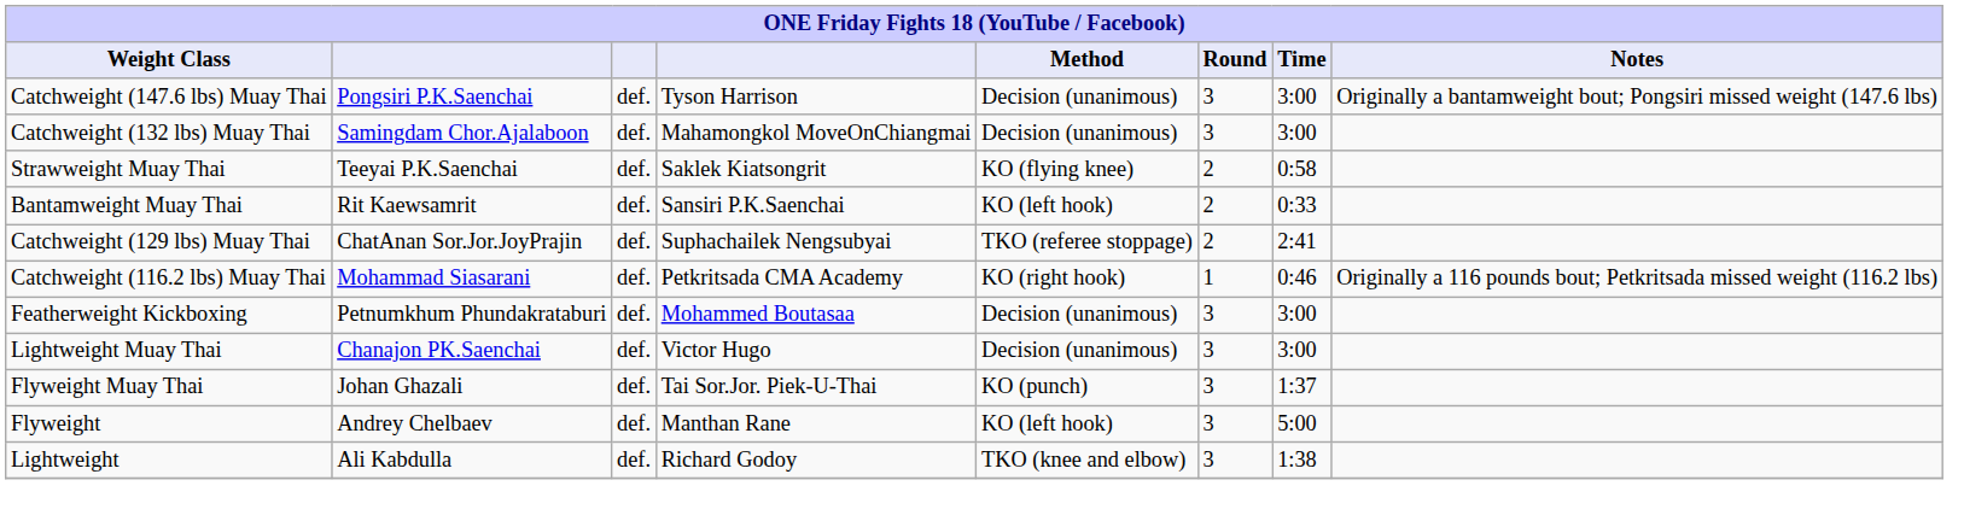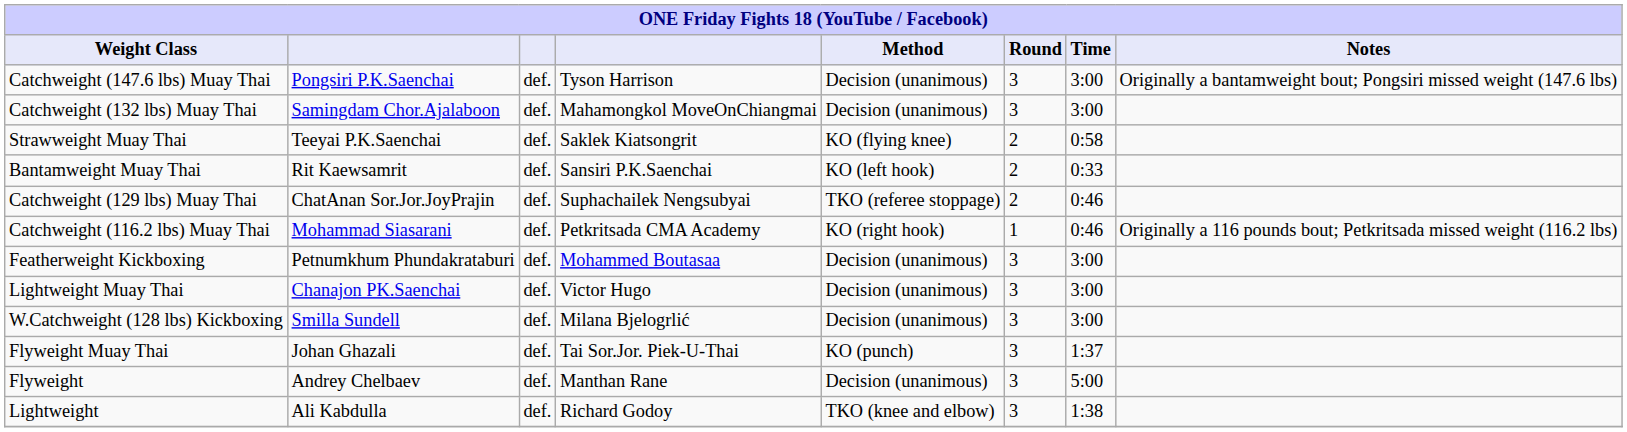 <table class="wikitable" style="font-size: 80%;">
 <tr>
 <th colspan="8" style="background-color: #ccf; color: #000080; text-align: center;"><strong>ONE Friday Fights 18 (YouTube / Facebook)</strong></th>
 </tr>
 <tr>
 <th colspan="1" style="background-color: #E6E8FA; color: #000000; text-align: center;">Weight Class</th>
 <th colspan="1" style="background-color: #E6E8FA; color: #000000; text-align: center;"></th>
 <th colspan="1" style="background-color: #E6E8FA; color: #000000; text-align: center;"></th>
 <th colspan="1" style="background-color: #E6E8FA; color: #000000; text-align: center;"></th>
 <th colspan="1" style="background-color: #E6E8FA; color: #000000; text-align: center;">Method</th>
 <th colspan="1" style="background-color: #E6E8FA; color: #000000; text-align: center;">Round</th>
 <th colspan="1" style="background-color: #E6E8FA; color: #000000; text-align: center;">Time</th>
 <th colspan="1" style="background-color: #E6E8FA; color: #000000; text-align: center;">Notes</th>
 </tr>
 <tr>
 <td>Catchweight (147.6 lbs) Muay Thai</td>
 <td> <a href='#'>Pongsiri P.K.Saenchai</a></td>
 <td>def.</td>
 <td> Tyson Harrison</td>
 <td>Decision (unanimous)</td>
 <td>3</td>
 <td>3:00</td>
 <td>Originally a bantamweight bout; Pongsiri missed weight (147.6 lbs)</td>
 </tr>
 <tr>
 <td>Catchweight (132 lbs) Muay Thai</td>
 <td> <a href='#'>Samingdam Chor.Ajalaboon</a></td>
 <td>def.</td>
 <td> Mahamongkol MoveOnChiangmai</td>
 <td>Decision (unanimous)</td>
 <td>3</td>
 <td>3:00</td>
 <td></td>
 </tr>
 <tr>
 <td>Strawweight Muay Thai</td>
 <td> Teeyai P.K.Saenchai</td>
 <td>def.</td>
 <td> Saklek Kiatsongrit</td>
 <td>KO (flying knee)</td>
 <td>2</td>
 <td>0:58</td>
 <td></td>
 </tr>
 <tr>
 <td>Bantamweight Muay Thai</td>
 <td> Rit Kaewsamrit</td>
 <td>def.</td>
 <td> Sansiri P.K.Saenchai</td>
 <td>KO (left hook)</td>
 <td>2</td>
 <td>0:33</td>
 <td></td>
 </tr>
 <tr>
 <td>Catchweight (129 lbs) Muay Thai</td>
 <td> ChatAnan Sor.Jor.JoyPrajin</td>
 <td>def.</td>
 <td> Suphachailek Nengsubyai</td>
 <td>TKO (referee stoppage)</td>
 <td>2</td>
-<td>2:41</td>
+<td>0:46</td>
 <td></td>
 </tr>
 <tr>
 <td>Catchweight (116.2 lbs) Muay Thai</td>
 <td> <a href='#'>Mohammad Siasarani</a></td>
 <td>def.</td>
 <td> Petkritsada CMA Academy</td>
 <td>KO (right hook)</td>
 <td>1</td>
 <td>0:46</td>
 <td>Originally a 116 pounds bout; Petkritsada missed weight (116.2 lbs)</td>
 </tr>
 <tr>
 <td>Featherweight Kickboxing</td>
 <td> Petnumkhum Phundakrataburi</td>
 <td>def.</td>
 <td> <a href='#'>Mohammed Boutasaa</a></td>
 <td>Decision (unanimous)</td>
 <td>3</td>
 <td>3:00</td>
 <td></td>
 </tr>
 <tr>
 <td>Lightweight Muay Thai</td>
 <td> <a href='#'>Chanajon PK.Saenchai</a></td>
 <td>def.</td>
 <td> Victor Hugo</td>
 <td>Decision (unanimous)</td>
 <td>3</td>
 <td>3:00</td>
 <td></td>
 </tr>
 <tr>
+<td>W.Catchweight (128 lbs) Kickboxing</td>
+<td> <a href='#'>Smilla Sundell</a></td>
+<td>def.</td>
+<td> Milana Bjelogrlić</td>
+<td>Decision (unanimous)</td>
+<td>3</td>
+<td>3:00</td>
+<td></td>
+</tr>
+<tr>
 <td>Flyweight Muay Thai</td>
 <td> Johan Ghazali</td>
 <td>def.</td>
 <td> Tai Sor.Jor. Piek-U-Thai</td>
 <td>KO (punch)</td>
 <td>3</td>
 <td>1:37</td>
 <td></td>
 </tr>
 <tr>
 <td>Flyweight</td>
 <td> Andrey Chelbaev</td>
 <td>def.</td>
 <td> Manthan Rane</td>
-<td>KO (left hook)</td>
+<td>Decision (unanimous)</td>
 <td>3</td>
 <td>5:00</td>
 <td></td>
 </tr>
 <tr>
 <td>Lightweight</td>
 <td> Ali Kabdulla</td>
 <td>def.</td>
 <td> Richard Godoy</td>
 <td>TKO (knee and elbow)</td>
 <td>3</td>
 <td>1:38</td>
 <td></td>
 </tr>
 <tr>
 </tr>
 </table>
